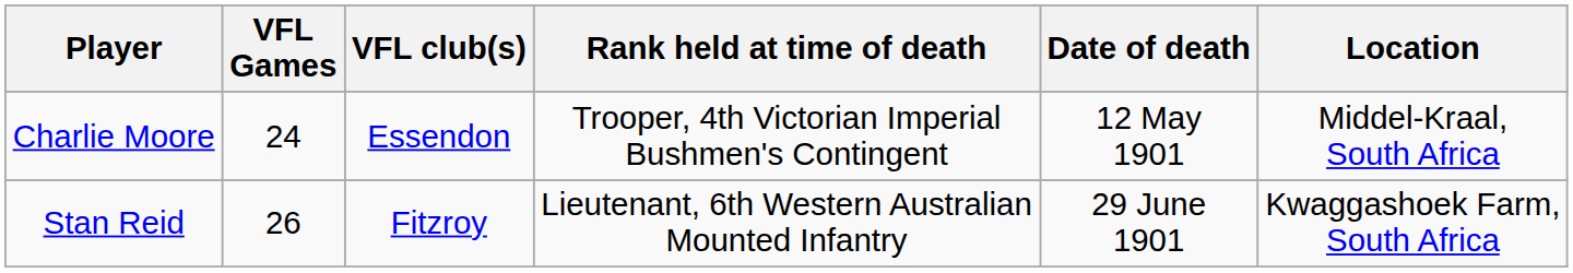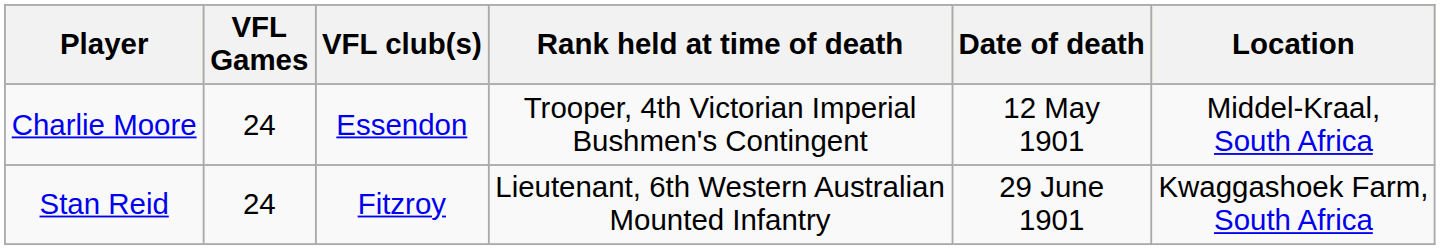 <table class="wikitable" style="text-align: center;">
 <tr style="background:#bdb76b;">
 <th>Player</th>
 <th>VFL<br>Games</th>
 <th>VFL club(s)</th>
 <th>Rank held at time of death</th>
 <th>Date of death</th>
 <th>Location</th>
 </tr>
 <tr>
 <td><a href='#'>Charlie Moore</a></td>
 <td>24</td>
 <td><a href='#'>Essendon</a></td>
 <td>Trooper, 4th Victorian Imperial<br>Bushmen's Contingent</td>
 <td>12 May<br>1901</td>
 <td>Middel-Kraal,<br><a href='#'>South Africa</a></td>
 </tr>
 <tr>
 <td><a href='#'>Stan Reid</a></td>
-<td>26</td>
+<td>24</td>
 <td><a href='#'>Fitzroy</a></td>
 <td>Lieutenant, 6th Western Australian <br>Mounted Infantry</td>
 <td>29 June<br>1901</td>
 <td>Kwaggashoek Farm,<br><a href='#'>South Africa</a></td>
 </tr>
 </table>
